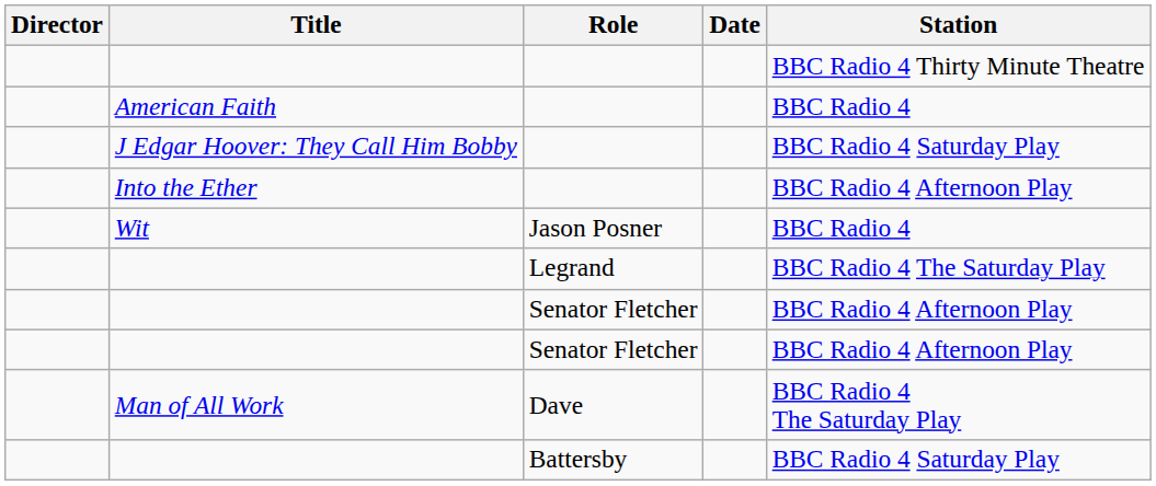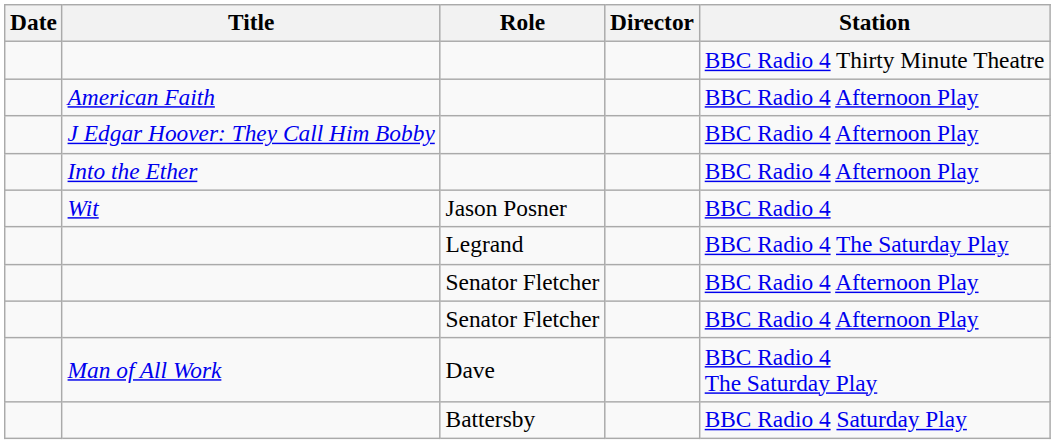 <table class="wikitable sortable">
 <tr>
-<th>Director</th>
+<th>Date</th>
 <th>Title</th>
 <th>Role</th>
-<th>Date</th>
+<th>Director</th>
 <th>Station</th>
 </tr>
 <tr>
 <td></td>
 <td><em></em></td>
 <td></td>
 <td></td>
 <td><a href='#'>BBC Radio 4</a> Thirty Minute Theatre</td>
 </tr>
 <tr>
 <td></td>
 <td><em><a href='#'>American Faith</a></em></td>
 <td></td>
 <td></td>
-<td><a href='#'>BBC Radio 4</a></td>
+<td><a href='#'>BBC Radio 4</a> <a href='#'>Afternoon Play</a></td>
 </tr>
 <tr>
 <td></td>
 <td><em><a href='#'>J Edgar Hoover: They Call Him Bobby</a></em></td>
 <td></td>
 <td></td>
-<td><a href='#'>BBC Radio 4</a> <a href='#'>Saturday Play</a></td>
+<td><a href='#'>BBC Radio 4</a> <a href='#'>Afternoon Play</a></td>
 </tr>
 <tr>
 <td></td>
 <td><em><a href='#'>Into the Ether</a></em></td>
 <td></td>
 <td></td>
 <td><a href='#'>BBC Radio 4</a> <a href='#'>Afternoon Play</a></td>
 </tr>
 <tr>
 <td></td>
 <td><em><a href='#'>Wit</a></em></td>
 <td>Jason Posner</td>
 <td></td>
 <td><a href='#'>BBC Radio 4</a></td>
 </tr>
 <tr>
 <td></td>
 <td><em></em> </td>
 <td>Legrand</td>
 <td></td>
 <td><a href='#'>BBC Radio 4</a> <a href='#'>The Saturday Play</a></td>
 </tr>
 <tr>
 <td></td>
 <td><em></em></td>
 <td>Senator Fletcher</td>
 <td></td>
 <td><a href='#'>BBC Radio 4</a> <a href='#'>Afternoon Play</a></td>
 </tr>
 <tr>
 <td></td>
 <td><em></em></td>
 <td>Senator Fletcher</td>
 <td></td>
 <td><a href='#'>BBC Radio 4</a> <a href='#'>Afternoon Play</a></td>
 </tr>
 <tr>
 <td></td>
 <td><em><a href='#'>Man of All Work</a></em> </td>
 <td>Dave</td>
 <td></td>
 <td><a href='#'>BBC Radio 4</a><br><a href='#'>The Saturday Play</a></td>
 </tr>
 <tr>
 <td></td>
 <td><em></em></td>
 <td>Battersby</td>
 <td></td>
 <td><a href='#'>BBC Radio 4</a> <a href='#'>Saturday Play</a></td>
 </tr>
 </table>
